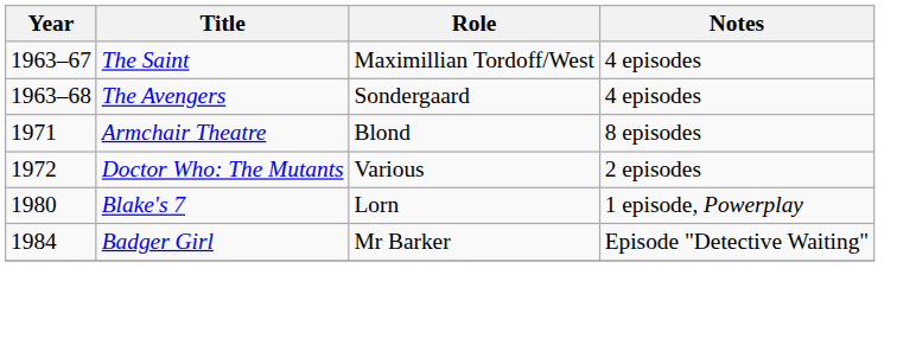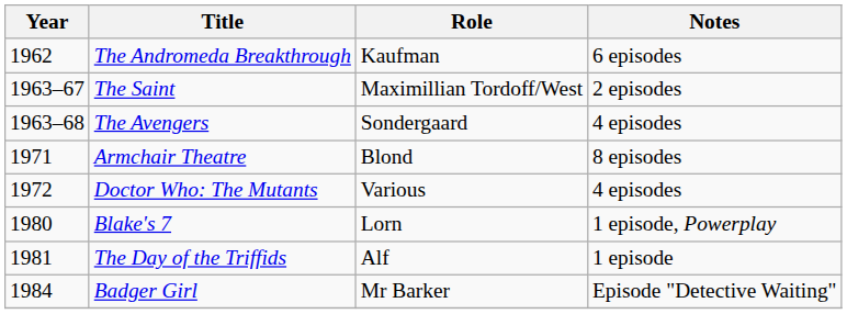 <table class="wikitable sortable">
 <tr>
 <th>Year</th>
 <th>Title</th>
 <th>Role</th>
 <th>Notes</th>
 </tr>
 <tr>
+<td>1962</td>
+<td><em><a href='#'>The Andromeda Breakthrough</a></em></td>
+<td>Kaufman</td>
+<td>6 episodes</td>
+</tr>
+<tr>
 <td>1963–67</td>
 <td><em><a href='#'>The Saint</a></em></td>
 <td>Maximillian Tordoff/West</td>
-<td>4 episodes</td>
+<td>2 episodes</td>
 </tr>
 <tr>
 <td>1963–68</td>
 <td><em><a href='#'>The Avengers</a></em></td>
 <td>Sondergaard</td>
 <td>4 episodes</td>
 </tr>
 <tr>
 <td>1971</td>
 <td><em><a href='#'>Armchair Theatre</a></em></td>
 <td>Blond</td>
 <td>8 episodes</td>
 </tr>
 <tr>
 <td>1972</td>
 <td><em><a href='#'>Doctor Who: The Mutants</a></em></td>
 <td>Various</td>
-<td>2 episodes</td>
+<td>4 episodes</td>
 </tr>
 <tr>
 <td>1980</td>
 <td><em><a href='#'>Blake's 7</a></em></td>
 <td>Lorn</td>
 <td>1 episode, <em>Powerplay</em></td>
+</tr>
+<tr>
+<td>1981</td>
+<td><em><a href='#'>The Day of the Triffids</a></em></td>
+<td>Alf</td>
+<td>1 episode</td>
 </tr>
 <tr>
 <td>1984</td>
 <td><em><a href='#'>Badger Girl</a></em></td>
 <td>Mr Barker</td>
 <td>Episode "Detective Waiting"</td>
 </tr>
 <tr>
 </tr>
 </table>
